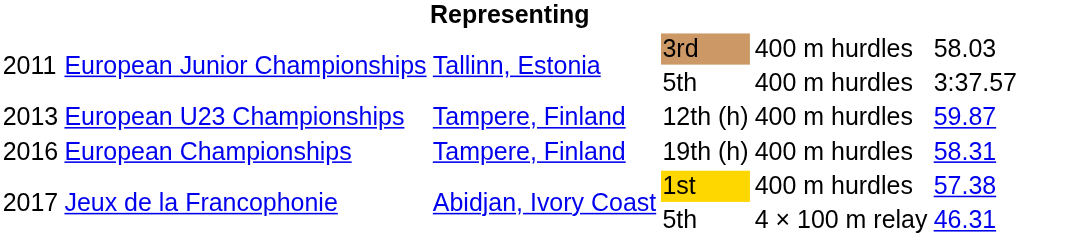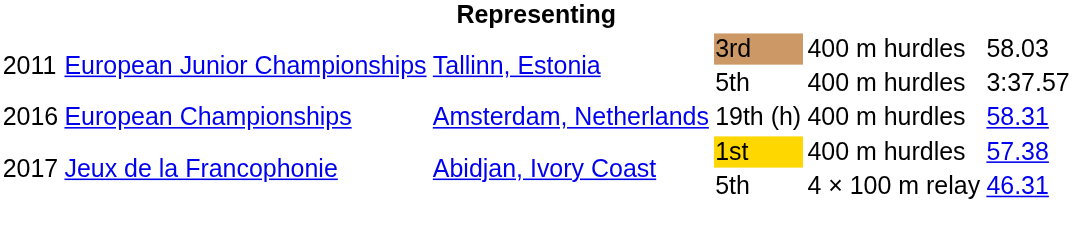 <table>
 <tr>
 <th colspan="6">Representing </th>
 </tr>
 <tr>
 <td rowspan=2>2011</td>
 <td rowspan=2><a href='#'>European Junior Championships</a></td>
 <td rowspan=2><a href='#'>Tallinn, Estonia</a></td>
 <td bgcolor=cc9966>3rd</td>
 <td>400 m hurdles</td>
 <td>58.03</td>
 </tr>
 <tr>
 <td>5th</td>
 <td>400 m hurdles</td>
 <td>3:37.57</td>
 </tr>
 <tr>
-<td>2013</td>
-<td><a href='#'>European U23 Championships</a></td>
-<td><a href='#'>Tampere, Finland</a></td>
-<td>12th (h)</td>
-<td>400 m hurdles</td>
-<td><a href='#'>59.87</a></td>
-</tr>
-<tr>
 <td>2016</td>
 <td><a href='#'>European Championships</a></td>
-<td><a href='#'>Tampere, Finland</a></td>
+<td><a href='#'>Amsterdam, Netherlands</a></td>
 <td>19th (h)</td>
 <td>400 m hurdles</td>
 <td><a href='#'>58.31</a></td>
 </tr>
 <tr>
 <td rowspan=2>2017</td>
 <td rowspan=2><a href='#'>Jeux de la Francophonie</a></td>
 <td rowspan=2><a href='#'>Abidjan, Ivory Coast</a></td>
 <td bgcolor=gold>1st</td>
 <td>400 m hurdles</td>
 <td><a href='#'>57.38</a></td>
 </tr>
 <tr>
 <td>5th</td>
 <td>4 × 100 m relay</td>
 <td><a href='#'>46.31</a></td>
 </tr>
 </table>
